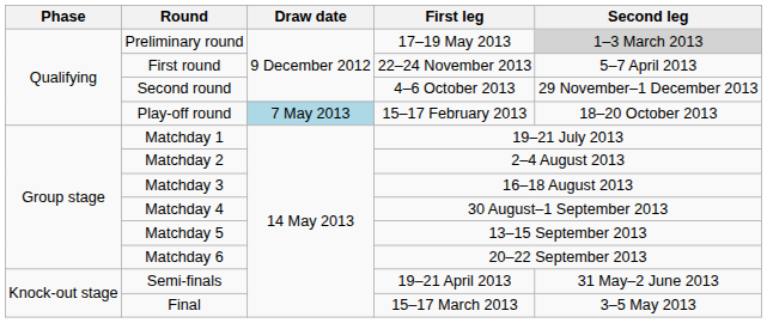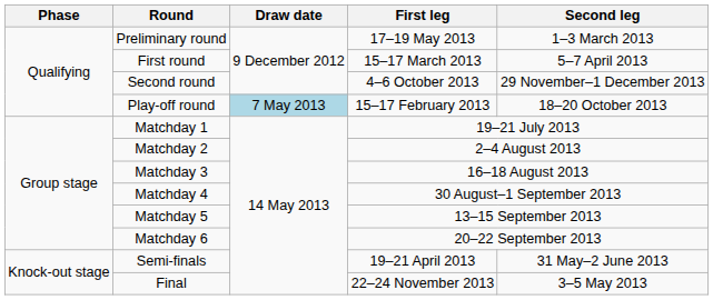 <table class="wikitable" style="text-align:center">
 <tr>
 <th>Phase</th>
 <th>Round</th>
 <th>Draw date</th>
 <th>First leg</th>
 <th>Second leg</th>
 </tr>
 <tr>
 <td rowspan=4>Qualifying</td>
 <td>Preliminary round</td>
 <td rowspan=3>9 December 2012</td>
 <td>17–19 May 2013</td>
-<td style="background: lightgrey;">1–3 March 2013</td>
+<td>1–3 March 2013</td>
 </tr>
 <tr>
 <td>First round</td>
-<td>22–24 November 2013</td>
+<td>15–17 March 2013</td>
 <td>5–7 April 2013</td>
 </tr>
 <tr>
 <td>Second round</td>
 <td>4–6 October 2013</td>
 <td>29 November–1 December 2013</td>
 </tr>
 <tr>
 <td>Play-off round</td>
 <td style="background: lightblue;">7 May 2013</td>
 <td>15–17 February 2013</td>
 <td>18–20 October 2013</td>
 </tr>
 <tr>
 <td rowspan=6>Group stage</td>
 <td>Matchday 1</td>
 <td rowspan=8>14 May 2013</td>
 <td colspan=2>19–21 July 2013</td>
 </tr>
 <tr>
 <td>Matchday 2</td>
 <td colspan=2>2–4 August 2013</td>
 </tr>
 <tr>
 <td>Matchday 3</td>
 <td colspan=2>16–18 August 2013</td>
 </tr>
 <tr>
 <td>Matchday 4</td>
 <td colspan=2>30 August–1 September 2013</td>
 </tr>
 <tr>
 <td>Matchday 5</td>
 <td colspan=2>13–15 September 2013</td>
 </tr>
 <tr>
 <td>Matchday 6</td>
 <td colspan=2>20–22 September 2013</td>
 </tr>
 <tr>
 <td rowspan=2>Knock-out stage</td>
 <td>Semi-finals</td>
 <td>19–21 April 2013</td>
 <td>31 May–2 June 2013</td>
 </tr>
 <tr>
 <td>Final</td>
-<td>15–17 March 2013</td>
+<td>22–24 November 2013</td>
 <td>3–5 May 2013</td>
 </tr>
 </table>
